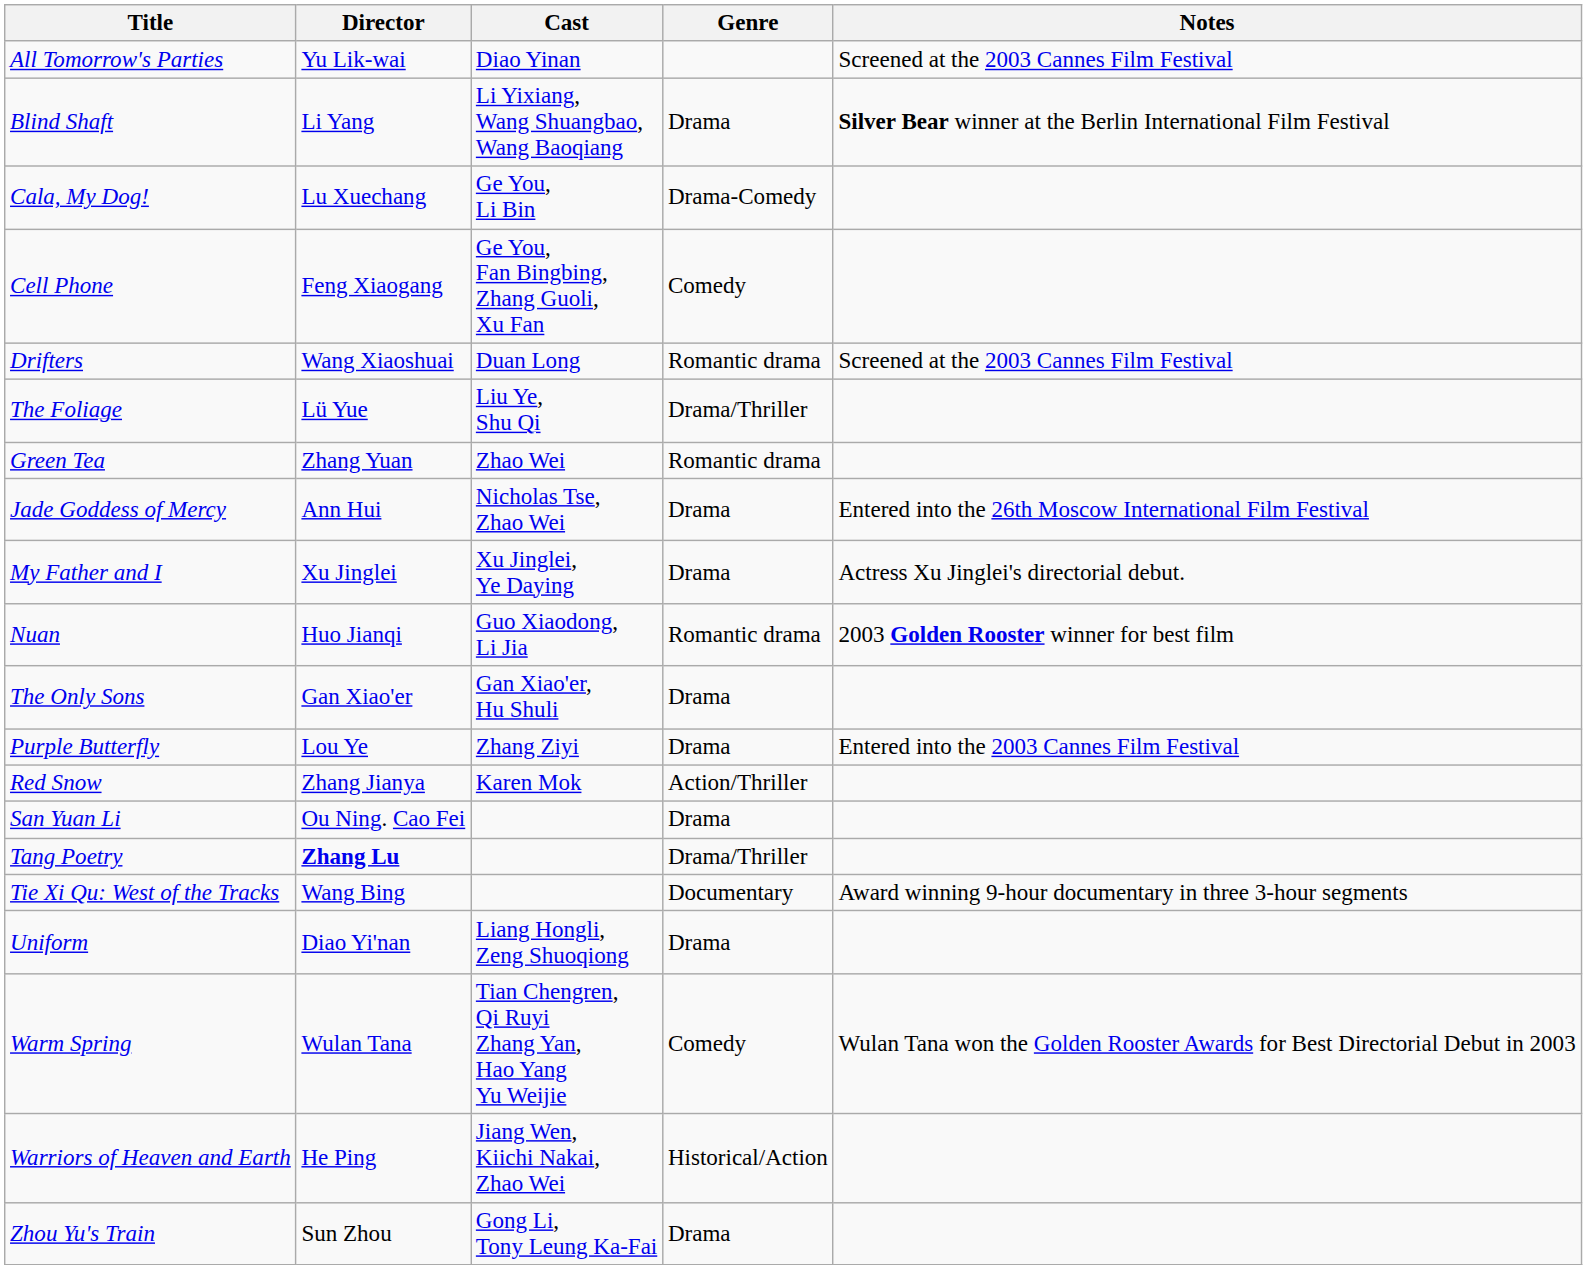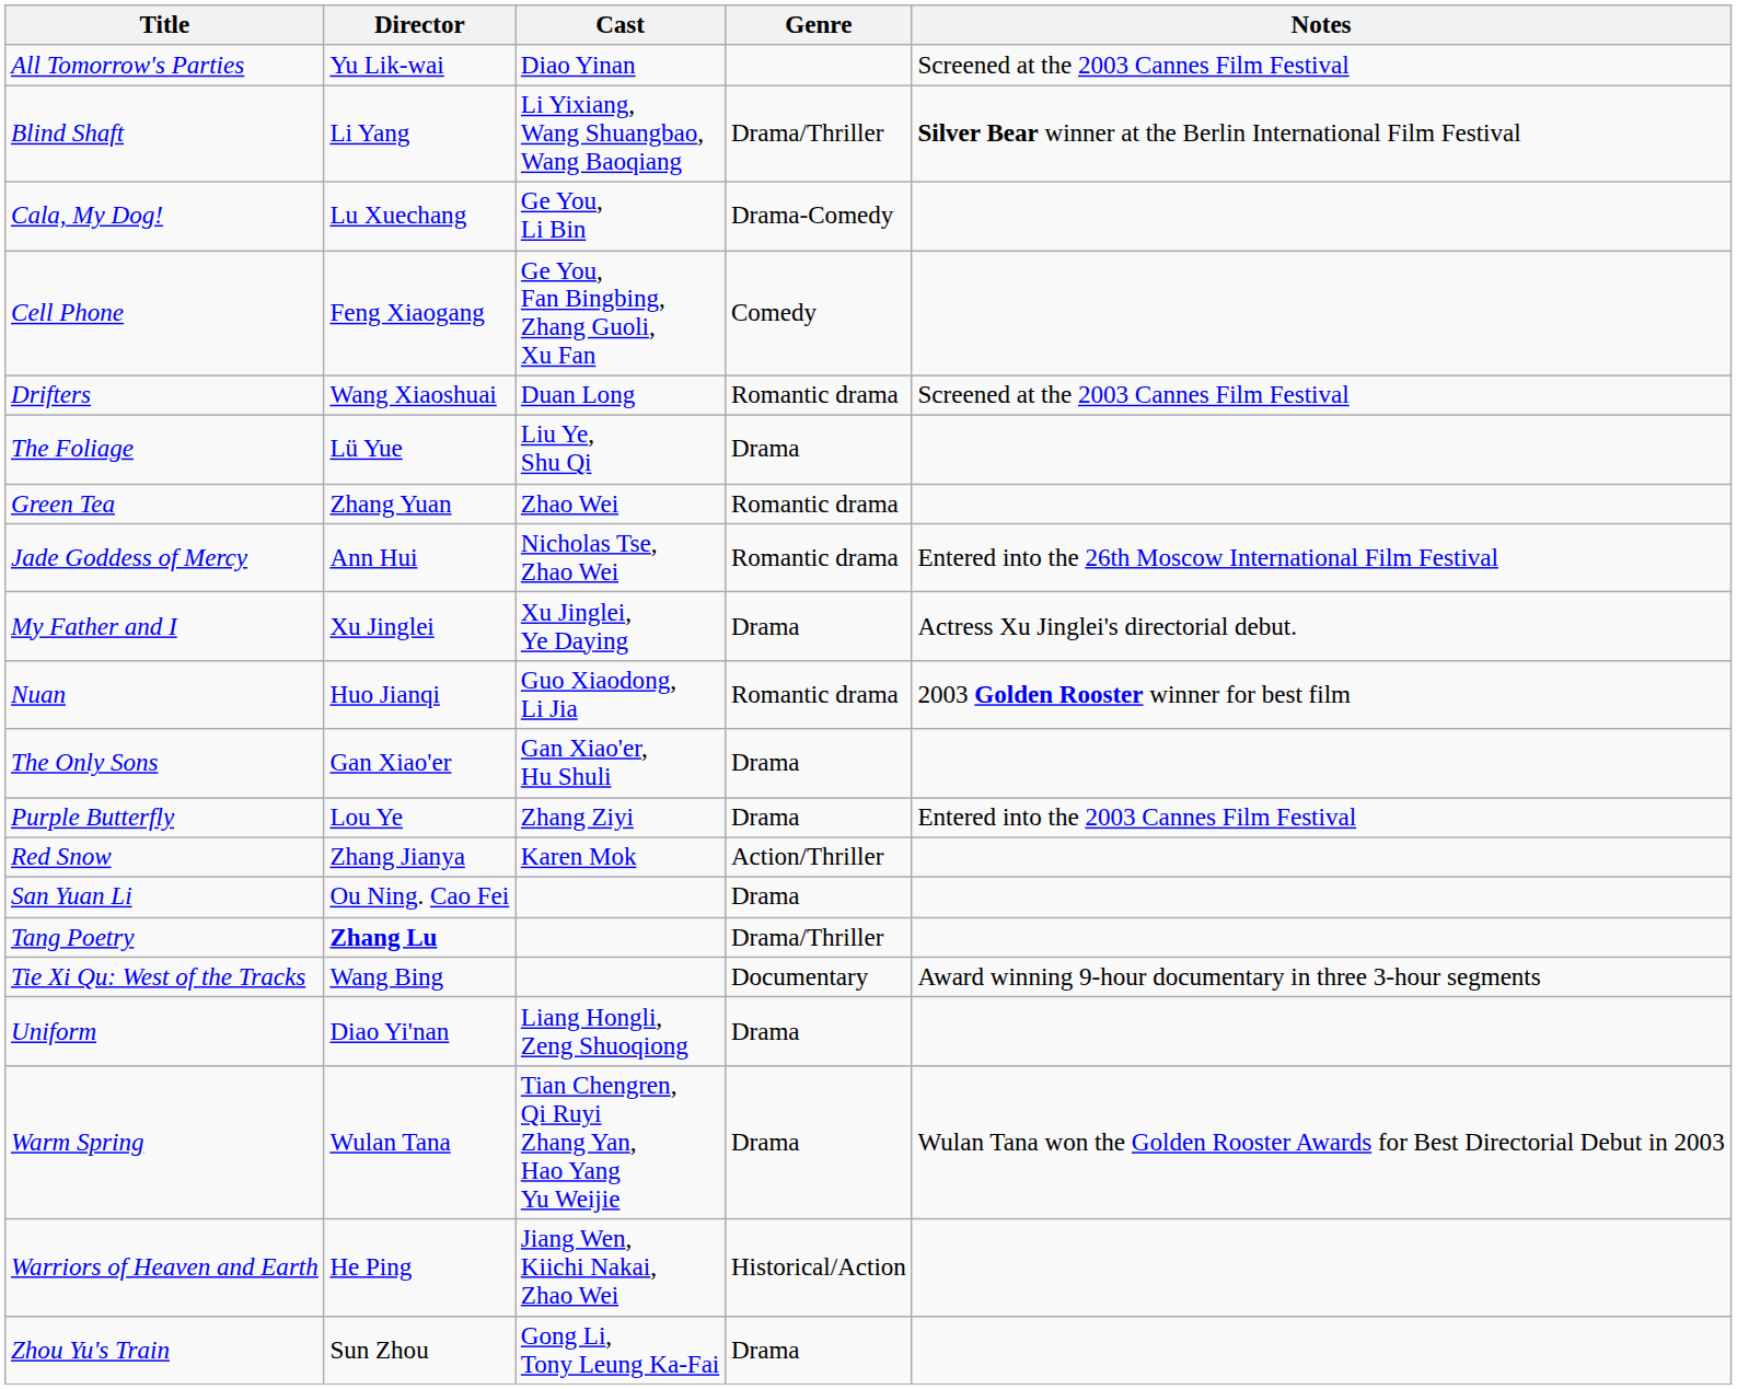 <table class="wikitable sortable">
 <tr>
 <th>Title</th>
 <th>Director</th>
 <th>Cast</th>
 <th>Genre</th>
 <th>Notes</th>
 </tr>
 <tr>
 <td><em><a href='#'>All Tomorrow's Parties</a></em></td>
 <td><a href='#'>Yu Lik-wai</a></td>
 <td><a href='#'>Diao Yinan</a></td>
 <td></td>
 <td>Screened at the <a href='#'>2003 Cannes Film Festival</a></td>
 </tr>
 <tr>
 <td><em><a href='#'>Blind Shaft</a></em></td>
 <td><a href='#'>Li Yang</a></td>
 <td><a href='#'>Li Yixiang</a>,<br><a href='#'>Wang Shuangbao</a>,<br><a href='#'>Wang Baoqiang</a></td>
-<td>Drama</td>
+<td>Drama/Thriller</td>
 <td><strong>Silver Bear</strong> winner at the Berlin International Film Festival</td>
 </tr>
 <tr>
 <td><em><a href='#'>Cala, My Dog!</a></em></td>
 <td><a href='#'>Lu Xuechang</a></td>
 <td><a href='#'>Ge You</a>,<br><a href='#'>Li Bin</a></td>
 <td>Drama-Comedy</td>
 <td></td>
 </tr>
 <tr>
 <td><em><a href='#'>Cell Phone</a></em></td>
 <td><a href='#'>Feng Xiaogang</a></td>
 <td><a href='#'>Ge You</a>,<br><a href='#'>Fan Bingbing</a>,<br><a href='#'>Zhang Guoli</a>,<br><a href='#'>Xu Fan</a></td>
 <td>Comedy</td>
 <td></td>
 </tr>
 <tr>
 <td><em><a href='#'>Drifters</a></em></td>
 <td><a href='#'>Wang Xiaoshuai</a></td>
 <td><a href='#'>Duan Long</a></td>
 <td>Romantic drama</td>
 <td>Screened at the <a href='#'>2003 Cannes Film Festival</a></td>
 </tr>
 <tr>
 <td><em><a href='#'>The Foliage</a></em></td>
 <td><a href='#'>Lü Yue</a></td>
 <td><a href='#'>Liu Ye</a>,<br><a href='#'>Shu Qi</a></td>
-<td>Drama/Thriller</td>
+<td>Drama</td>
 <td></td>
 </tr>
 <tr>
 <td><em><a href='#'>Green Tea</a></em></td>
 <td><a href='#'>Zhang Yuan</a></td>
 <td><a href='#'>Zhao Wei</a></td>
 <td>Romantic drama</td>
 <td></td>
 </tr>
 <tr>
 <td><em><a href='#'>Jade Goddess of Mercy</a></em></td>
 <td><a href='#'>Ann Hui</a></td>
 <td><a href='#'>Nicholas Tse</a>,<br><a href='#'>Zhao Wei</a></td>
-<td>Drama</td>
+<td>Romantic drama</td>
 <td>Entered into the <a href='#'>26th Moscow International Film Festival</a></td>
 </tr>
 <tr>
 <td><em><a href='#'>My Father and I</a></em></td>
 <td><a href='#'>Xu Jinglei</a></td>
 <td><a href='#'>Xu Jinglei</a>,<br><a href='#'>Ye Daying</a></td>
 <td>Drama</td>
 <td>Actress Xu Jinglei's directorial debut.</td>
 </tr>
 <tr>
 <td><em><a href='#'>Nuan</a></em></td>
 <td><a href='#'>Huo Jianqi</a></td>
 <td><a href='#'>Guo Xiaodong</a>,<br><a href='#'>Li Jia</a></td>
 <td>Romantic drama</td>
 <td>2003 <strong><a href='#'>Golden Rooster</a></strong> winner for best film</td>
 </tr>
 <tr>
 <td><em><a href='#'>The Only Sons</a></em></td>
 <td><a href='#'>Gan Xiao'er</a></td>
 <td><a href='#'>Gan Xiao'er</a>,<br><a href='#'>Hu Shuli</a></td>
 <td>Drama</td>
 </tr>
 <tr>
 <td><em><a href='#'>Purple Butterfly</a></em></td>
 <td><a href='#'>Lou Ye</a></td>
 <td><a href='#'>Zhang Ziyi</a></td>
 <td>Drama</td>
 <td>Entered into the <a href='#'>2003 Cannes Film Festival</a></td>
 </tr>
 <tr>
 <td><em><a href='#'>Red Snow</a></em></td>
 <td><a href='#'>Zhang Jianya</a></td>
 <td><a href='#'>Karen Mok</a></td>
 <td>Action/Thriller</td>
 <td></td>
 </tr>
 <tr>
 <td><em><a href='#'>San Yuan Li</a></em></td>
 <td><a href='#'>Ou Ning</a>. <a href='#'>Cao Fei</a></td>
 <td></td>
 <td>Drama</td>
 <td></td>
 </tr>
 <tr>
 <td><em><a href='#'>Tang Poetry</a></em></td>
 <td><strong><a href='#'>Zhang Lu</a></strong></td>
 <td></td>
 <td>Drama/Thriller</td>
 <td></td>
 </tr>
 <tr>
 <td><em><a href='#'>Tie Xi Qu: West of the Tracks</a></em></td>
 <td><a href='#'>Wang Bing</a></td>
 <td></td>
 <td>Documentary</td>
 <td>Award winning 9-hour documentary in three 3-hour segments</td>
 </tr>
 <tr>
 <td><em><a href='#'>Uniform</a></em></td>
 <td><a href='#'>Diao Yi'nan</a></td>
 <td><a href='#'>Liang Hongli</a>,<br><a href='#'>Zeng Shuoqiong</a></td>
 <td>Drama</td>
 <td></td>
 </tr>
 <tr>
 <td><em><a href='#'>Warm Spring</a></em></td>
 <td><a href='#'>Wulan Tana</a></td>
 <td><a href='#'>Tian Chengren</a>,<br><a href='#'>Qi Ruyi</a><br><a href='#'>Zhang Yan</a>,<br><a href='#'>Hao Yang</a><br><a href='#'>Yu Weijie</a></td>
-<td>Comedy</td>
+<td>Drama</td>
 <td>Wulan Tana won the <a href='#'>Golden Rooster Awards</a> for Best Directorial Debut in 2003</td>
 </tr>
 <tr>
 <td><em><a href='#'>Warriors of Heaven and Earth</a></em></td>
 <td><a href='#'>He Ping</a></td>
 <td><a href='#'>Jiang Wen</a>,<br><a href='#'>Kiichi Nakai</a>,<br><a href='#'>Zhao Wei</a></td>
 <td>Historical/Action</td>
 <td></td>
 </tr>
 <tr>
 <td><em><a href='#'>Zhou Yu's Train</a></em></td>
 <td>Sun Zhou</td>
 <td><a href='#'>Gong Li</a>,<br><a href='#'>Tony Leung Ka-Fai</a></td>
 <td>Drama</td>
 <td></td>
 </tr>
 <tr>
 </tr>
 </table>
